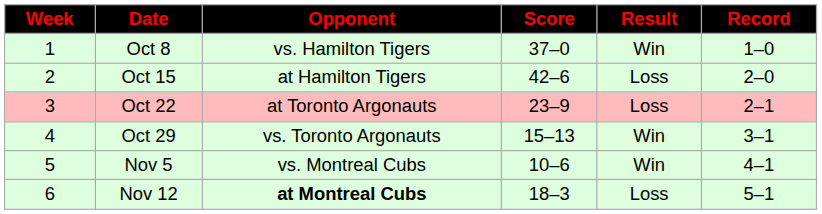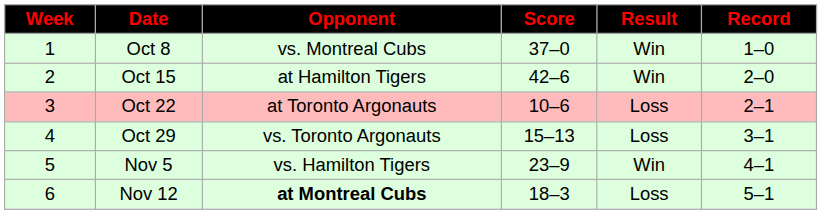 <table class="wikitable" width="80%">
 <tr align="center"  style="background:black;color:red;">
 <td><strong>Week</strong></td>
 <td><strong>Date</strong></td>
 <td><strong>Opponent</strong></td>
 <td><strong>Score</strong></td>
 <td><strong>Result</strong></td>
 <td><strong>Record</strong></td>
 </tr>
 <tr align="center" bgcolor="#ddffdd">
 <td>1</td>
 <td>Oct 8</td>
-<td>vs. Hamilton Tigers</td>
+<td>vs. Montreal Cubs</td>
 <td>37–0</td>
 <td>Win</td>
 <td>1–0</td>
 </tr>
 <tr align="center" bgcolor="#ddffdd">
 <td>2</td>
 <td>Oct 15</td>
 <td>at Hamilton Tigers</td>
 <td>42–6</td>
-<td>Loss</td>
+<td>Win</td>
 <td>2–0</td>
 </tr>
 <tr align="center" bgcolor="#ffbbbb">
 <td>3</td>
 <td>Oct 22</td>
 <td>at Toronto Argonauts</td>
-<td>23–9</td>
+<td>10–6</td>
 <td>Loss</td>
 <td>2–1</td>
 </tr>
 <tr align="center" bgcolor="#ddffdd">
 <td>4</td>
 <td>Oct 29</td>
 <td>vs. Toronto Argonauts</td>
 <td>15–13</td>
-<td>Win</td>
+<td>Loss</td>
 <td>3–1</td>
 </tr>
 <tr align="center" bgcolor="#ddffdd">
 <td>5</td>
 <td>Nov 5</td>
-<td>vs. Montreal Cubs</td>
-<td>10–6</td>
+<td>vs. Hamilton Tigers</td>
+<td>23–9</td>
 <td>Win</td>
 <td>4–1</td>
 </tr>
 <tr align="center" bgcolor="#ddffdd">
 <td>6</td>
 <td>Nov 12</td>
 <td><strong>at Montreal Cubs</strong></td>
 <td>18–3</td>
 <td>Loss</td>
 <td>5–1</td>
 </tr>
 </table>
